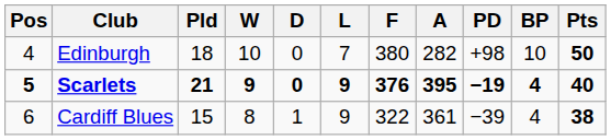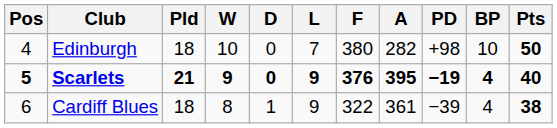 <table class="wikitable" style="text-align:center">
 <tr>
 <th width=30>Pos</th>
 <th>Club</th>
 <th width=30>Pld</th>
 <th width=30>W</th>
 <th width=30>D</th>
 <th width=30>L</th>
 <th width=30>F</th>
 <th width=30>A</th>
 <th width=30>PD</th>
 <th width=30>BP</th>
 <th width=30>Pts</th>
 </tr>
 <tr>
 <td>4</td>
 <td align=left> <a href='#'>Edinburgh</a></td>
 <td>18</td>
 <td>10</td>
 <td>0</td>
 <td>7</td>
 <td>380</td>
 <td>282</td>
 <td>+98</td>
 <td>10</td>
 <td><strong>50</strong></td>
 </tr>
 <tr>
 <td><strong>5</strong></td>
 <td align=left> <strong><a href='#'>Scarlets</a></strong></td>
 <td><strong>21</strong></td>
 <td><strong>9</strong></td>
 <td><strong>0</strong></td>
 <td><strong>9</strong></td>
 <td><strong>376</strong></td>
 <td><strong>395</strong></td>
 <td><strong>−19</strong></td>
 <td><strong>4</strong></td>
 <td><strong>40</strong></td>
 </tr>
 <tr>
 <td>6</td>
 <td align=left> <a href='#'>Cardiff Blues</a></td>
-<td>15</td>
+<td>18</td>
 <td>8</td>
 <td>1</td>
 <td>9</td>
 <td>322</td>
 <td>361</td>
 <td>−39</td>
 <td>4</td>
 <td><strong>38</strong></td>
 </tr>
 </table>
